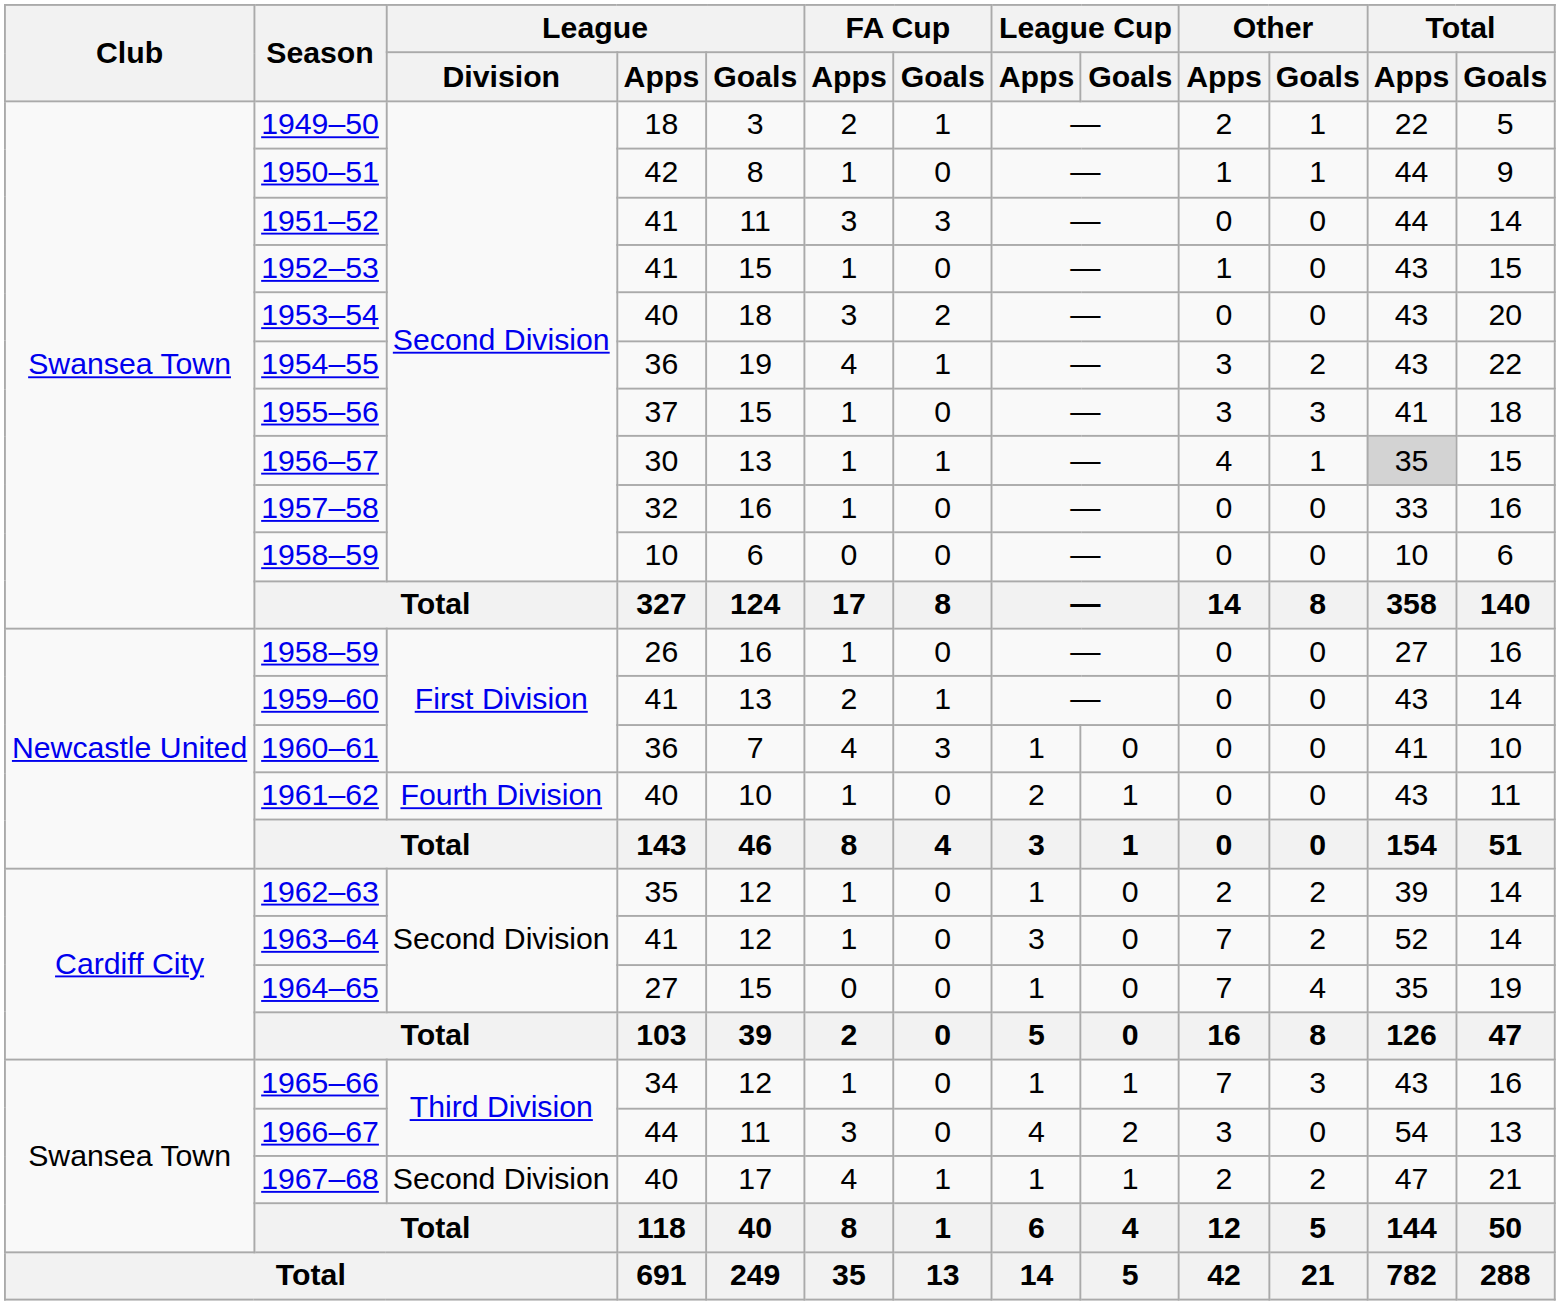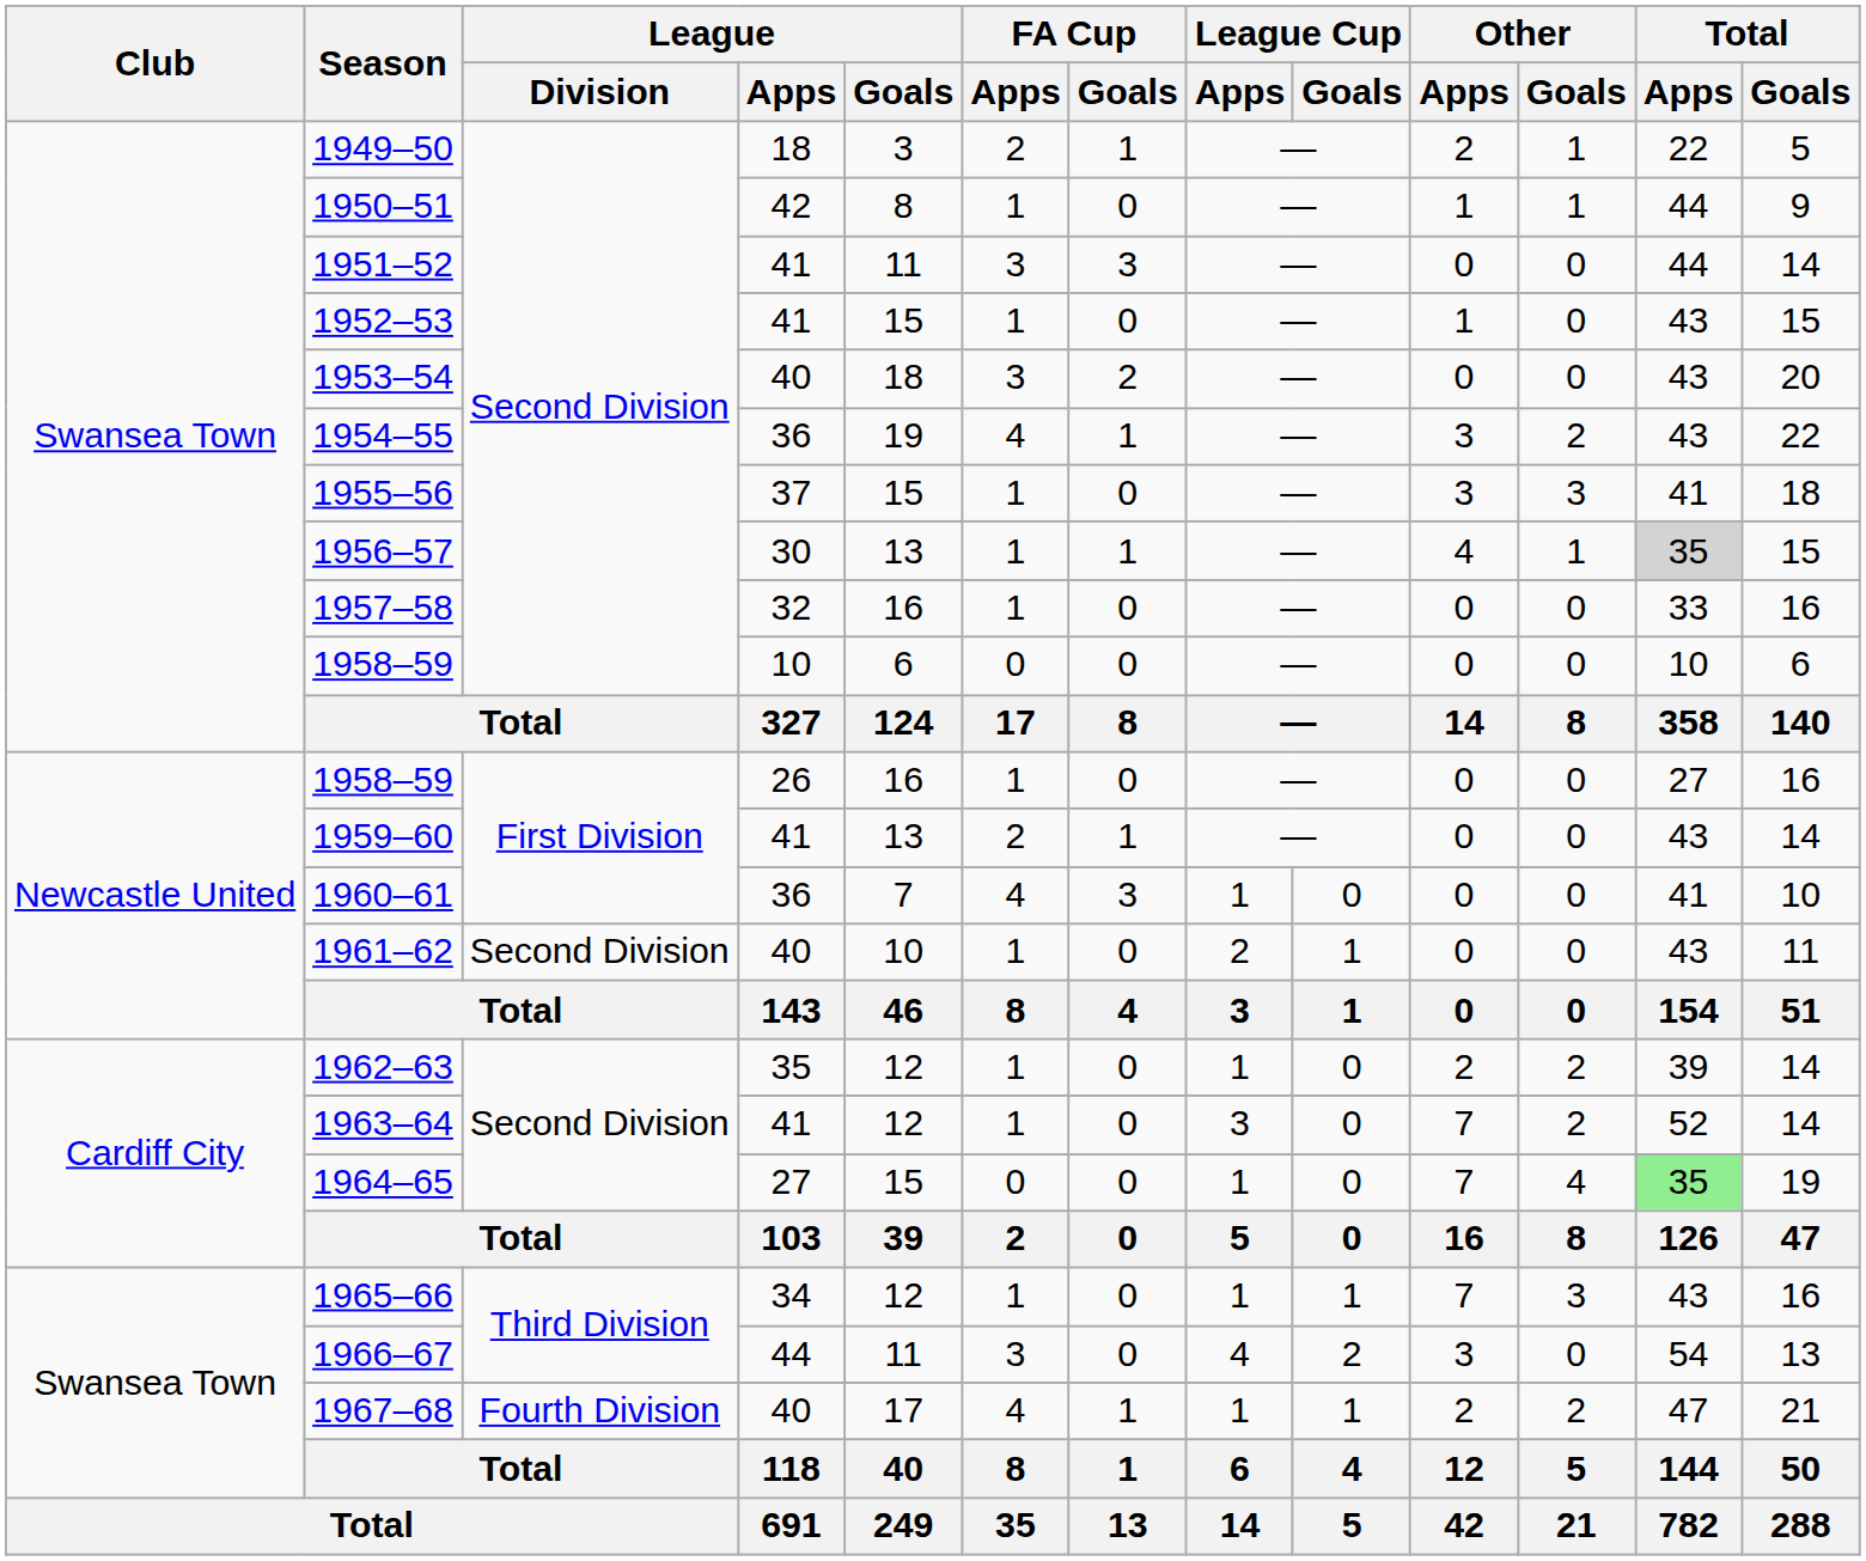 <table class="wikitable" style="text-align:center">
 <tr>
 <th rowspan="2">Club</th>
 <th rowspan="2">Season</th>
 <th colspan="3">League</th>
 <th colspan="2">FA Cup</th>
 <th colspan="2">League Cup</th>
 <th colspan="2">Other</th>
 <th colspan="2">Total</th>
 </tr>
 <tr>
 <th>Division</th>
 <th>Apps</th>
 <th>Goals</th>
 <th>Apps</th>
 <th>Goals</th>
 <th>Apps</th>
 <th>Goals</th>
 <th>Apps</th>
 <th>Goals</th>
 <th>Apps</th>
 <th>Goals</th>
 </tr>
 <tr>
 <td rowspan="11"><a href='#'>Swansea Town</a></td>
 <td><a href='#'>1949–50</a></td>
 <td rowspan="10"><a href='#'>Second Division</a></td>
 <td>18</td>
 <td>3</td>
 <td>2</td>
 <td>1</td>
 <td colspan="2">—</td>
 <td>2</td>
 <td>1</td>
 <td>22</td>
 <td>5</td>
 </tr>
 <tr>
 <td><a href='#'>1950–51</a></td>
 <td>42</td>
 <td>8</td>
 <td>1</td>
 <td>0</td>
 <td colspan="2">—</td>
 <td>1</td>
 <td>1</td>
 <td>44</td>
 <td>9</td>
 </tr>
 <tr>
 <td><a href='#'>1951–52</a></td>
 <td>41</td>
 <td>11</td>
 <td>3</td>
 <td>3</td>
 <td colspan="2">—</td>
 <td>0</td>
 <td>0</td>
 <td>44</td>
 <td>14</td>
 </tr>
 <tr>
 <td><a href='#'>1952–53</a></td>
 <td>41</td>
 <td>15</td>
 <td>1</td>
 <td>0</td>
 <td colspan="2">—</td>
 <td>1</td>
 <td>0</td>
 <td>43</td>
 <td>15</td>
 </tr>
 <tr>
 <td><a href='#'>1953–54</a></td>
 <td>40</td>
 <td>18</td>
 <td>3</td>
 <td>2</td>
 <td colspan="2">—</td>
 <td>0</td>
 <td>0</td>
 <td>43</td>
 <td>20</td>
 </tr>
 <tr>
 <td><a href='#'>1954–55</a></td>
 <td>36</td>
 <td>19</td>
 <td>4</td>
 <td>1</td>
 <td colspan="2">—</td>
 <td>3</td>
 <td>2</td>
 <td>43</td>
 <td>22</td>
 </tr>
 <tr>
 <td><a href='#'>1955–56</a></td>
 <td>37</td>
 <td>15</td>
 <td>1</td>
 <td>0</td>
 <td colspan="2">—</td>
 <td>3</td>
 <td>3</td>
 <td>41</td>
 <td>18</td>
 </tr>
 <tr>
 <td><a href='#'>1956–57</a></td>
 <td>30</td>
 <td>13</td>
 <td>1</td>
 <td>1</td>
 <td colspan="2">—</td>
 <td>4</td>
 <td>1</td>
 <td style="background: lightgrey;">35</td>
 <td>15</td>
 </tr>
 <tr>
 <td><a href='#'>1957–58</a></td>
 <td>32</td>
 <td>16</td>
 <td>1</td>
 <td>0</td>
 <td colspan="2">—</td>
 <td>0</td>
 <td>0</td>
 <td>33</td>
 <td>16</td>
 </tr>
 <tr>
 <td><a href='#'>1958–59</a></td>
 <td>10</td>
 <td>6</td>
 <td>0</td>
 <td>0</td>
 <td colspan="2">—</td>
 <td>0</td>
 <td>0</td>
 <td>10</td>
 <td>6</td>
 </tr>
 <tr>
 <th colspan="2">Total</th>
 <th>327</th>
 <th>124</th>
 <th>17</th>
 <th>8</th>
 <th colspan="2">—</th>
 <th>14</th>
 <th>8</th>
 <th>358</th>
 <th>140</th>
 </tr>
 <tr>
 <td rowspan="5"><a href='#'>Newcastle United</a></td>
 <td><a href='#'>1958–59</a></td>
 <td rowspan="3"><a href='#'>First Division</a></td>
 <td>26</td>
 <td>16</td>
 <td>1</td>
 <td>0</td>
 <td colspan="2">—</td>
 <td>0</td>
 <td>0</td>
 <td>27</td>
 <td>16</td>
 </tr>
 <tr>
 <td><a href='#'>1959–60</a></td>
 <td>41</td>
 <td>13</td>
 <td>2</td>
 <td>1</td>
 <td colspan="2">—</td>
 <td>0</td>
 <td>0</td>
 <td>43</td>
 <td>14</td>
 </tr>
 <tr>
 <td><a href='#'>1960–61</a></td>
 <td>36</td>
 <td>7</td>
 <td>4</td>
 <td>3</td>
 <td>1</td>
 <td>0</td>
 <td>0</td>
 <td>0</td>
 <td>41</td>
 <td>10</td>
 </tr>
 <tr>
 <td><a href='#'>1961–62</a></td>
-<td><a href='#'>Fourth Division</a></td>
+<td>Second Division</td>
 <td>40</td>
 <td>10</td>
 <td>1</td>
 <td>0</td>
 <td>2</td>
 <td>1</td>
 <td>0</td>
 <td>0</td>
 <td>43</td>
 <td>11</td>
 </tr>
 <tr>
 <th colspan="2">Total</th>
 <th>143</th>
 <th>46</th>
 <th>8</th>
 <th>4</th>
 <th>3</th>
 <th>1</th>
 <th>0</th>
 <th>0</th>
 <th>154</th>
 <th>51</th>
 </tr>
 <tr>
 <td rowspan="4"><a href='#'>Cardiff City</a></td>
 <td><a href='#'>1962–63</a></td>
 <td rowspan="3">Second Division</td>
 <td>35</td>
 <td>12</td>
 <td>1</td>
 <td>0</td>
 <td>1</td>
 <td>0</td>
 <td>2</td>
 <td>2</td>
 <td>39</td>
 <td>14</td>
 </tr>
 <tr>
 <td><a href='#'>1963–64</a></td>
 <td>41</td>
 <td>12</td>
 <td>1</td>
 <td>0</td>
 <td>3</td>
 <td>0</td>
 <td>7</td>
 <td>2</td>
 <td>52</td>
 <td>14</td>
 </tr>
 <tr>
 <td><a href='#'>1964–65</a></td>
 <td>27</td>
 <td>15</td>
 <td>0</td>
 <td>0</td>
 <td>1</td>
 <td>0</td>
 <td>7</td>
 <td>4</td>
-<td>35</td>
+<td style="background: lightgreen;">35</td>
 <td>19</td>
 </tr>
 <tr>
 <th colspan="2">Total</th>
 <th>103</th>
 <th>39</th>
 <th>2</th>
 <th>0</th>
 <th>5</th>
 <th>0</th>
 <th>16</th>
 <th>8</th>
 <th>126</th>
 <th>47</th>
 </tr>
 <tr>
 <td rowspan="4">Swansea Town</td>
 <td><a href='#'>1965–66</a></td>
 <td rowspan="2"><a href='#'>Third Division</a></td>
 <td>34</td>
 <td>12</td>
 <td>1</td>
 <td>0</td>
 <td>1</td>
 <td>1</td>
 <td>7</td>
 <td>3</td>
 <td>43</td>
 <td>16</td>
 </tr>
 <tr>
 <td><a href='#'>1966–67</a></td>
 <td>44</td>
 <td>11</td>
 <td>3</td>
 <td>0</td>
 <td>4</td>
 <td>2</td>
 <td>3</td>
 <td>0</td>
 <td>54</td>
 <td>13</td>
 </tr>
 <tr>
 <td><a href='#'>1967–68</a></td>
-<td>Second Division</td>
+<td><a href='#'>Fourth Division</a></td>
 <td>40</td>
 <td>17</td>
 <td>4</td>
 <td>1</td>
 <td>1</td>
 <td>1</td>
 <td>2</td>
 <td>2</td>
 <td>47</td>
 <td>21</td>
 </tr>
 <tr>
 <th colspan="2">Total</th>
 <th>118</th>
 <th>40</th>
 <th>8</th>
 <th>1</th>
 <th>6</th>
 <th>4</th>
 <th>12</th>
 <th>5</th>
 <th>144</th>
 <th>50</th>
 </tr>
 <tr>
 <th colspan="3">Total</th>
 <th>691</th>
 <th>249</th>
 <th>35</th>
 <th>13</th>
 <th>14</th>
 <th>5</th>
 <th>42</th>
 <th>21</th>
 <th>782</th>
 <th>288</th>
 </tr>
 </table>
